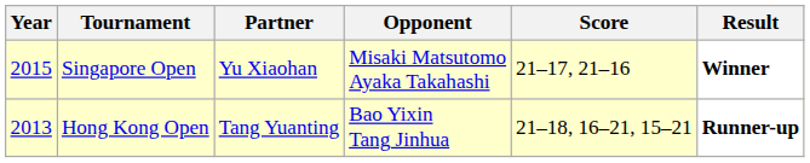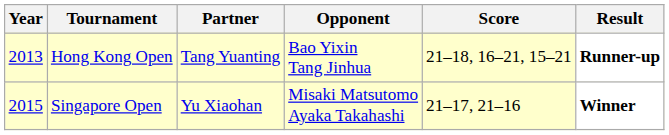 <table class="sortable wikitable" style="font-size: 90%;">
 <tr>
 <th>Year</th>
 <th>Tournament</th>
 <th>Partner</th>
 <th>Opponent</th>
 <th>Score</th>
 <th>Result</th>
 </tr>
 <tr style="background:#FFFFCC">
+<td align="center"><a href='#'>2013</a></td>
+<td align="left"><a href='#'>Hong Kong Open</a></td>
+<td align="left"> <a href='#'>Tang Yuanting</a></td>
+<td align="left"> <a href='#'>Bao Yixin</a> <br>  <a href='#'>Tang Jinhua</a></td>
+<td align="left">21–18, 16–21, 15–21</td>
+<td style="text-align:left; background:white"> <strong>Runner-up</strong></td>
+</tr>
+<tr style="background:#FFFFCC">
 <td align="center"><a href='#'>2015</a></td>
 <td align="left"><a href='#'>Singapore Open</a></td>
 <td align="left"> <a href='#'>Yu Xiaohan</a></td>
 <td align="left"> <a href='#'>Misaki Matsutomo</a> <br>  <a href='#'>Ayaka Takahashi</a></td>
 <td align="left">21–17, 21–16</td>
 <td style="text-align:left; background:white"> <strong>Winner</strong></td>
 </tr>
-<tr style="background:#FFFFCC">
-<td align="center"><a href='#'>2013</a></td>
-<td align="left"><a href='#'>Hong Kong Open</a></td>
-<td align="left"> <a href='#'>Tang Yuanting</a></td>
-<td align="left"> <a href='#'>Bao Yixin</a> <br>  <a href='#'>Tang Jinhua</a></td>
-<td align="left">21–18, 16–21, 15–21</td>
-<td style="text-align:left; background:white"> <strong>Runner-up</strong></td>
-</tr>
 </table>
